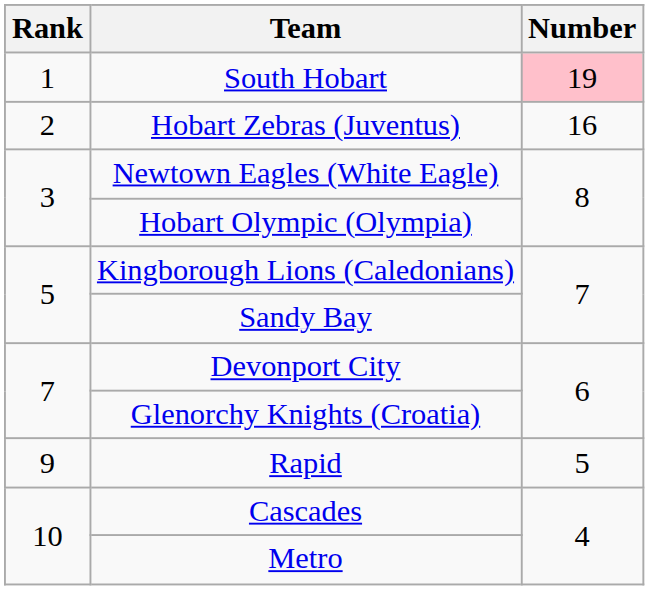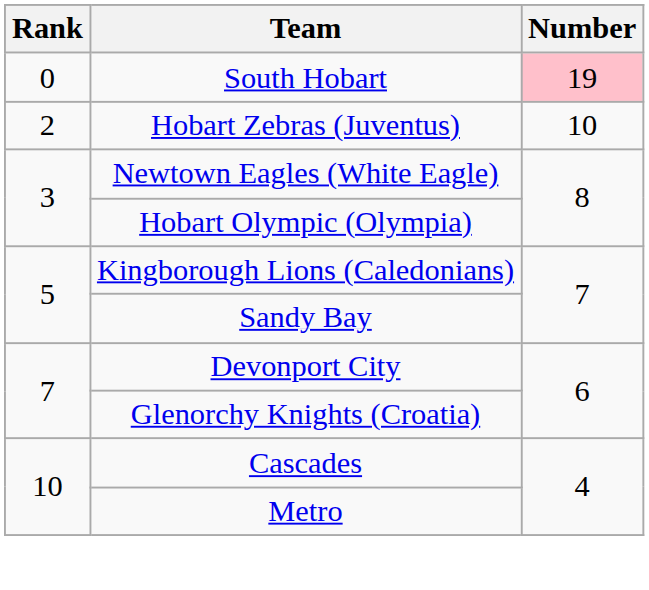 <table class="wikitable" style="text-align:center">
 <tr>
 <th>Rank</th>
 <th>Team</th>
 <th>Number</th>
 </tr>
 <tr>
-<td>1</td>
+<td>0</td>
 <td><a href='#'>South Hobart</a></td>
 <td style="background: pink;">19</td>
 </tr>
 <tr>
 <td>2</td>
 <td><a href='#'>Hobart Zebras (Juventus)</a></td>
-<td>16</td>
+<td>10</td>
 </tr>
 <tr>
 <td rowspan=2>3</td>
 <td><a href='#'>Newtown Eagles (White Eagle)</a></td>
 <td rowspan=2>8</td>
 </tr>
 <tr>
 <td><a href='#'>Hobart Olympic (Olympia)</a></td>
 </tr>
 <tr>
 <td rowspan=2>5</td>
 <td><a href='#'>Kingborough Lions (Caledonians)</a></td>
 <td rowspan=2>7</td>
 </tr>
 <tr>
 <td><a href='#'>Sandy Bay</a></td>
 </tr>
 <tr>
 <td rowspan=2>7</td>
 <td><a href='#'>Devonport City</a></td>
 <td rowspan=2>6</td>
 </tr>
 <tr>
 <td><a href='#'>Glenorchy Knights (Croatia)</a></td>
 </tr>
 <tr>
-<td>9</td>
-<td><a href='#'>Rapid</a></td>
-<td>5</td>
-</tr>
-<tr>
 <td rowspan=2>10</td>
 <td><a href='#'>Cascades</a></td>
 <td rowspan=2>4</td>
 </tr>
 <tr>
 <td><a href='#'>Metro</a></td>
 </tr>
 </table>
